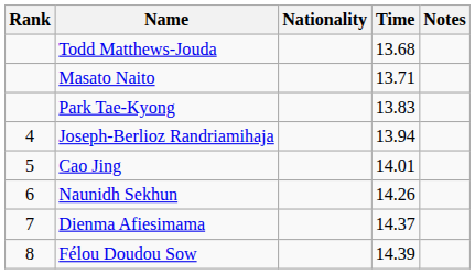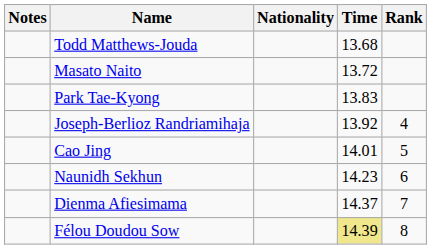 <table class="wikitable sortable" style="text-align:center;font-size:95%">
 <tr>
-<th>Rank</th>
+<th>Notes</th>
 <th>Name</th>
 <th>Nationality</th>
 <th>Time</th>
-<th>Notes</th>
+<th>Rank</th>
 </tr>
 <tr>
 <td></td>
 <td align=left><a href='#'>Todd Matthews-Jouda</a></td>
 <td align=left></td>
 <td>13.68</td>
 <td></td>
 </tr>
 <tr>
 <td></td>
 <td align=left><a href='#'>Masato Naito</a></td>
 <td align=left></td>
-<td>13.71</td>
+<td>13.72</td>
 <td></td>
 </tr>
 <tr>
 <td></td>
 <td align=left><a href='#'>Park Tae-Kyong</a></td>
 <td align=left></td>
 <td>13.83</td>
 <td></td>
 </tr>
 <tr>
-<td>4</td>
+<td></td>
 <td align=left><a href='#'>Joseph-Berlioz Randriamihaja</a></td>
 <td align=left></td>
-<td>13.94</td>
-<td></td>
+<td>13.92</td>
+<td>4</td>
 </tr>
 <tr>
-<td>5</td>
+<td></td>
 <td align=left><a href='#'>Cao Jing</a></td>
 <td align=left></td>
 <td>14.01</td>
-<td></td>
+<td>5</td>
 </tr>
 <tr>
-<td>6</td>
+<td></td>
 <td align=left><a href='#'>Naunidh Sekhun</a></td>
 <td align=left></td>
-<td>14.26</td>
-<td></td>
+<td>14.23</td>
+<td>6</td>
 </tr>
 <tr>
-<td>7</td>
+<td></td>
 <td align=left><a href='#'>Dienma Afiesimama</a></td>
 <td align=left></td>
 <td>14.37</td>
-<td></td>
+<td>7</td>
 </tr>
 <tr>
-<td>8</td>
+<td></td>
 <td align=left><a href='#'>Félou Doudou Sow</a></td>
 <td align=left></td>
-<td>14.39</td>
-<td></td>
+<td style="background: khaki;">14.39</td>
+<td>8</td>
 </tr>
 </table>
